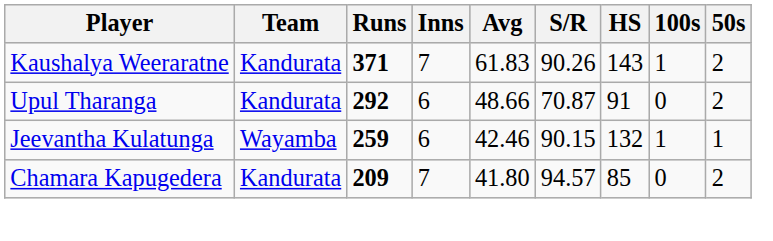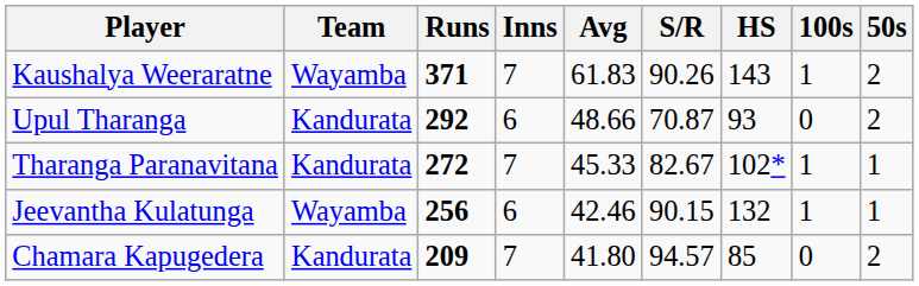 <table class="wikitable">
 <tr>
 <th>Player</th>
 <th>Team</th>
 <th>Runs</th>
 <th>Inns</th>
 <th>Avg</th>
 <th>S/R</th>
 <th>HS</th>
 <th>100s</th>
 <th>50s</th>
 </tr>
 <tr>
 <td><a href='#'>Kaushalya Weeraratne</a></td>
-<td><a href='#'>Kandurata</a></td>
+<td><a href='#'>Wayamba</a></td>
 <td><strong>371</strong></td>
 <td>7</td>
 <td>61.83</td>
 <td>90.26</td>
 <td>143</td>
 <td>1</td>
 <td>2</td>
 </tr>
 <tr>
 <td><a href='#'>Upul Tharanga</a></td>
 <td><a href='#'>Kandurata</a></td>
 <td><strong>292</strong></td>
 <td>6</td>
 <td>48.66</td>
 <td>70.87</td>
-<td>91</td>
+<td>93</td>
 <td>0</td>
 <td>2</td>
 </tr>
 <tr>
+<td><a href='#'>Tharanga Paranavitana</a></td>
+<td><a href='#'>Kandurata</a></td>
+<td><strong>272</strong></td>
+<td>7</td>
+<td>45.33</td>
+<td>82.67</td>
+<td>102<a href='#'>*</a></td>
+<td>1</td>
+<td>1</td>
+</tr>
+<tr>
 <td><a href='#'>Jeevantha Kulatunga</a></td>
 <td><a href='#'>Wayamba</a></td>
-<td><strong>259</strong></td>
+<td><strong>256</strong></td>
 <td>6</td>
 <td>42.46</td>
 <td>90.15</td>
 <td>132</td>
 <td>1</td>
 <td>1</td>
 </tr>
 <tr>
 <td><a href='#'>Chamara Kapugedera</a></td>
 <td><a href='#'>Kandurata</a></td>
 <td><strong>209</strong></td>
 <td>7</td>
 <td>41.80</td>
 <td>94.57</td>
 <td>85</td>
 <td>0</td>
 <td>2</td>
 </tr>
 </table>
